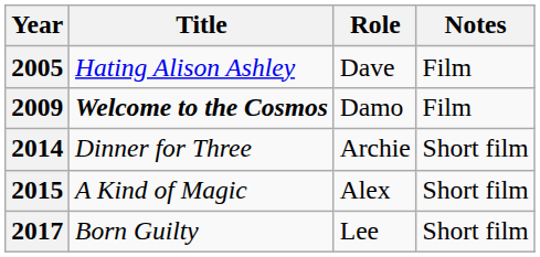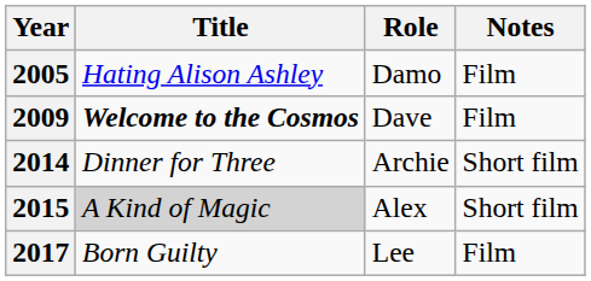 <table class="wikitable sortable plainrowheaders">
 <tr>
 <th scope="col">Year</th>
 <th scope="col">Title</th>
 <th scope="col">Role</th>
 <th scope="col" class="unsortable">Notes</th>
 </tr>
 <tr>
 <th scope="row">2005</th>
 <td><em><a href='#'>Hating Alison Ashley</a></em></td>
-<td>Dave</td>
+<td>Damo</td>
 <td>Film</td>
 </tr>
 <tr>
 <th scope="row">2009</th>
 <td><strong><em>Welcome to the Cosmos</em></strong></td>
-<td>Damo</td>
+<td>Dave</td>
 <td>Film</td>
 </tr>
 <tr>
 <th scope="row">2014</th>
 <td><em>Dinner for Three</em></td>
 <td>Archie</td>
 <td>Short film</td>
 </tr>
 <tr>
 <th scope="row">2015</th>
-<td><em>A Kind of Magic</em></td>
+<td style="background: lightgrey;"><em>A Kind of Magic</em></td>
 <td>Alex</td>
 <td>Short film</td>
 </tr>
 <tr>
 <th scope="row">2017</th>
 <td><em>Born Guilty</em></td>
 <td>Lee</td>
-<td>Short film</td>
+<td>Film</td>
 </tr>
 </table>
